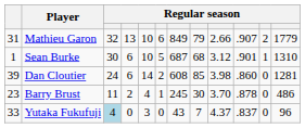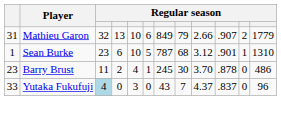 <table class="wikitable plainrowheaders" style="text-align:center;">
 <tr>
 <th scope="col" rowspan="2"></th>
 <th scope="col" rowspan="2">Player</th>
 <th scope=colgroup colspan=10>Regular season</th>
 </tr>
 <tr>
 <th scope="col"></th>
 <th scope="col"></th>
 <th scope="col"></th>
 <th scope="col"></th>
 <th scope="col"></th>
 <th scope="col"></th>
 <th scope="col"></th>
 <th scope="col"></th>
 <th scope="col"></th>
 <th scope="col"></th>
 </tr>
 <tr>
 <td scope="row">31</td>
 <td align="left"><a href='#'>Mathieu Garon</a></td>
 <td>32</td>
 <td>13</td>
 <td>10</td>
 <td>6</td>
 <td>849</td>
 <td>79</td>
 <td>2.66</td>
 <td>.907</td>
 <td>2</td>
 <td>1779</td>
 </tr>
 <tr>
 <td scope="row">1</td>
 <td align="left"><a href='#'>Sean Burke</a></td>
-<td>30</td>
+<td>23</td>
 <td>6</td>
 <td>10</td>
 <td>5</td>
-<td>687</td>
+<td>787</td>
 <td>68</td>
 <td>3.12</td>
 <td>.901</td>
 <td>1</td>
 <td>1310</td>
-</tr>
-<tr>
-<td scope="row">39</td>
-<td align="left"><a href='#'>Dan Cloutier</a></td>
-<td>24</td>
-<td>6</td>
-<td>14</td>
-<td>2</td>
-<td>608</td>
-<td>85</td>
-<td>3.98</td>
-<td>.860</td>
-<td>0</td>
-<td>1281</td>
 </tr>
 <tr>
 <td scope="row">23</td>
 <td align="left"><a href='#'>Barry Brust</a></td>
 <td>11</td>
 <td>2</td>
 <td>4</td>
 <td>1</td>
 <td>245</td>
 <td>30</td>
 <td>3.70</td>
 <td>.878</td>
 <td>0</td>
 <td>486</td>
 </tr>
 <tr>
 <td scope="row">33</td>
 <td align="left"><a href='#'>Yutaka Fukufuji</a></td>
 <td style="background: lightblue;">4</td>
 <td>0</td>
 <td>3</td>
 <td>0</td>
 <td>43</td>
 <td>7</td>
 <td>4.37</td>
 <td>.837</td>
 <td>0</td>
 <td>96</td>
 </tr>
 </table>
